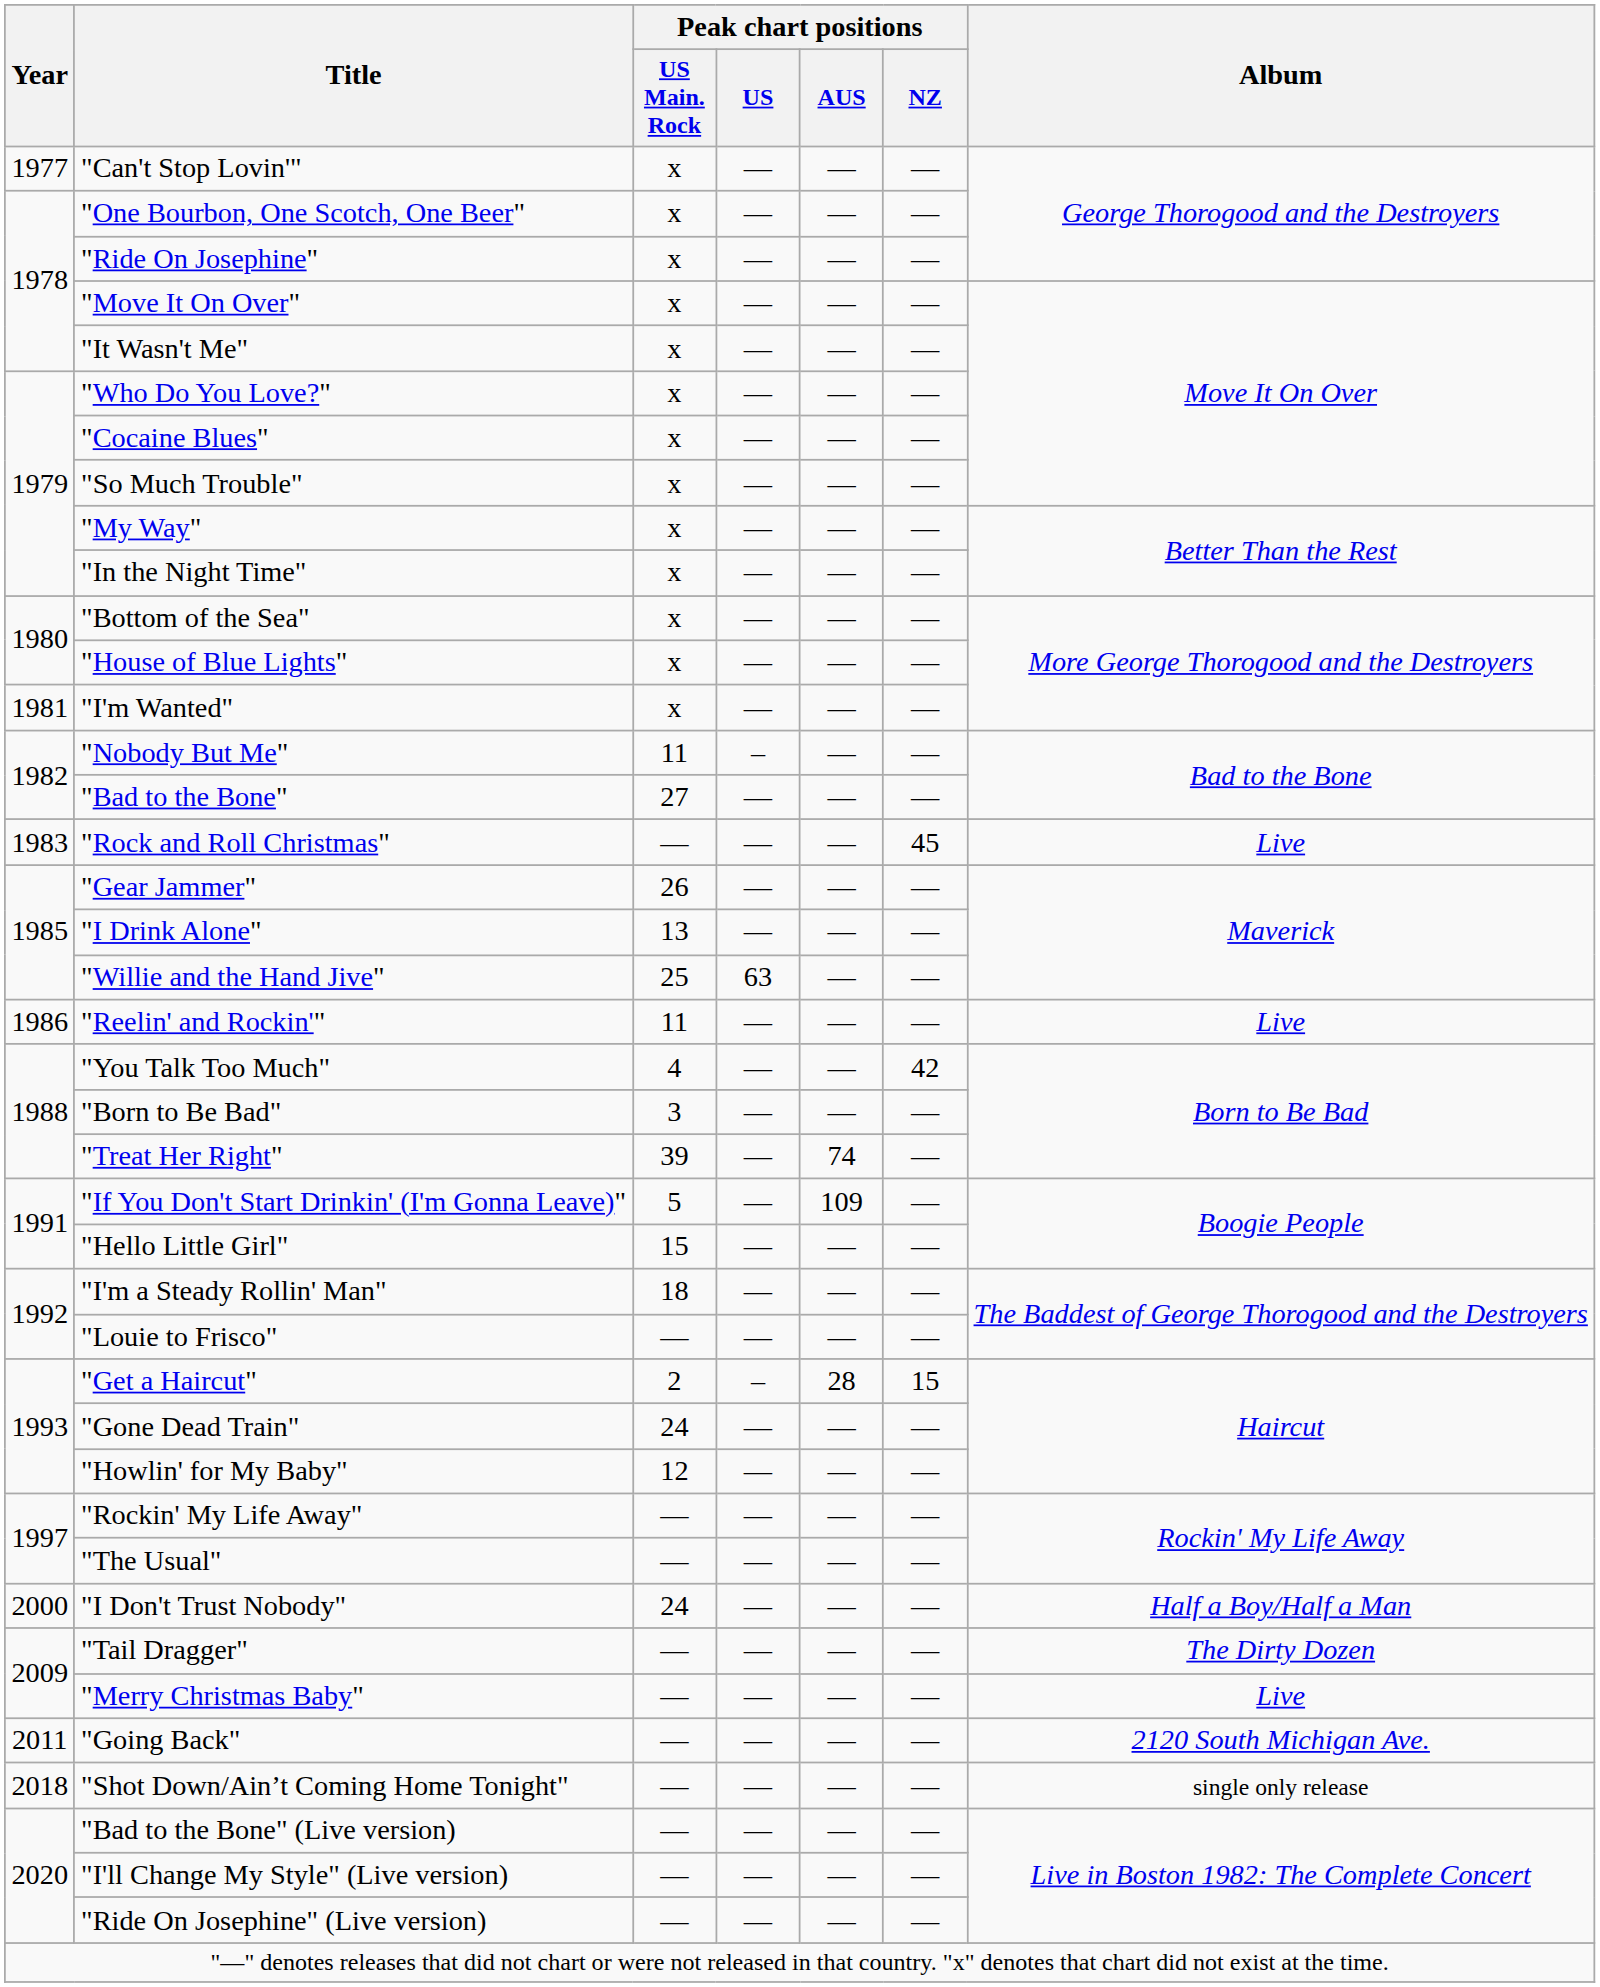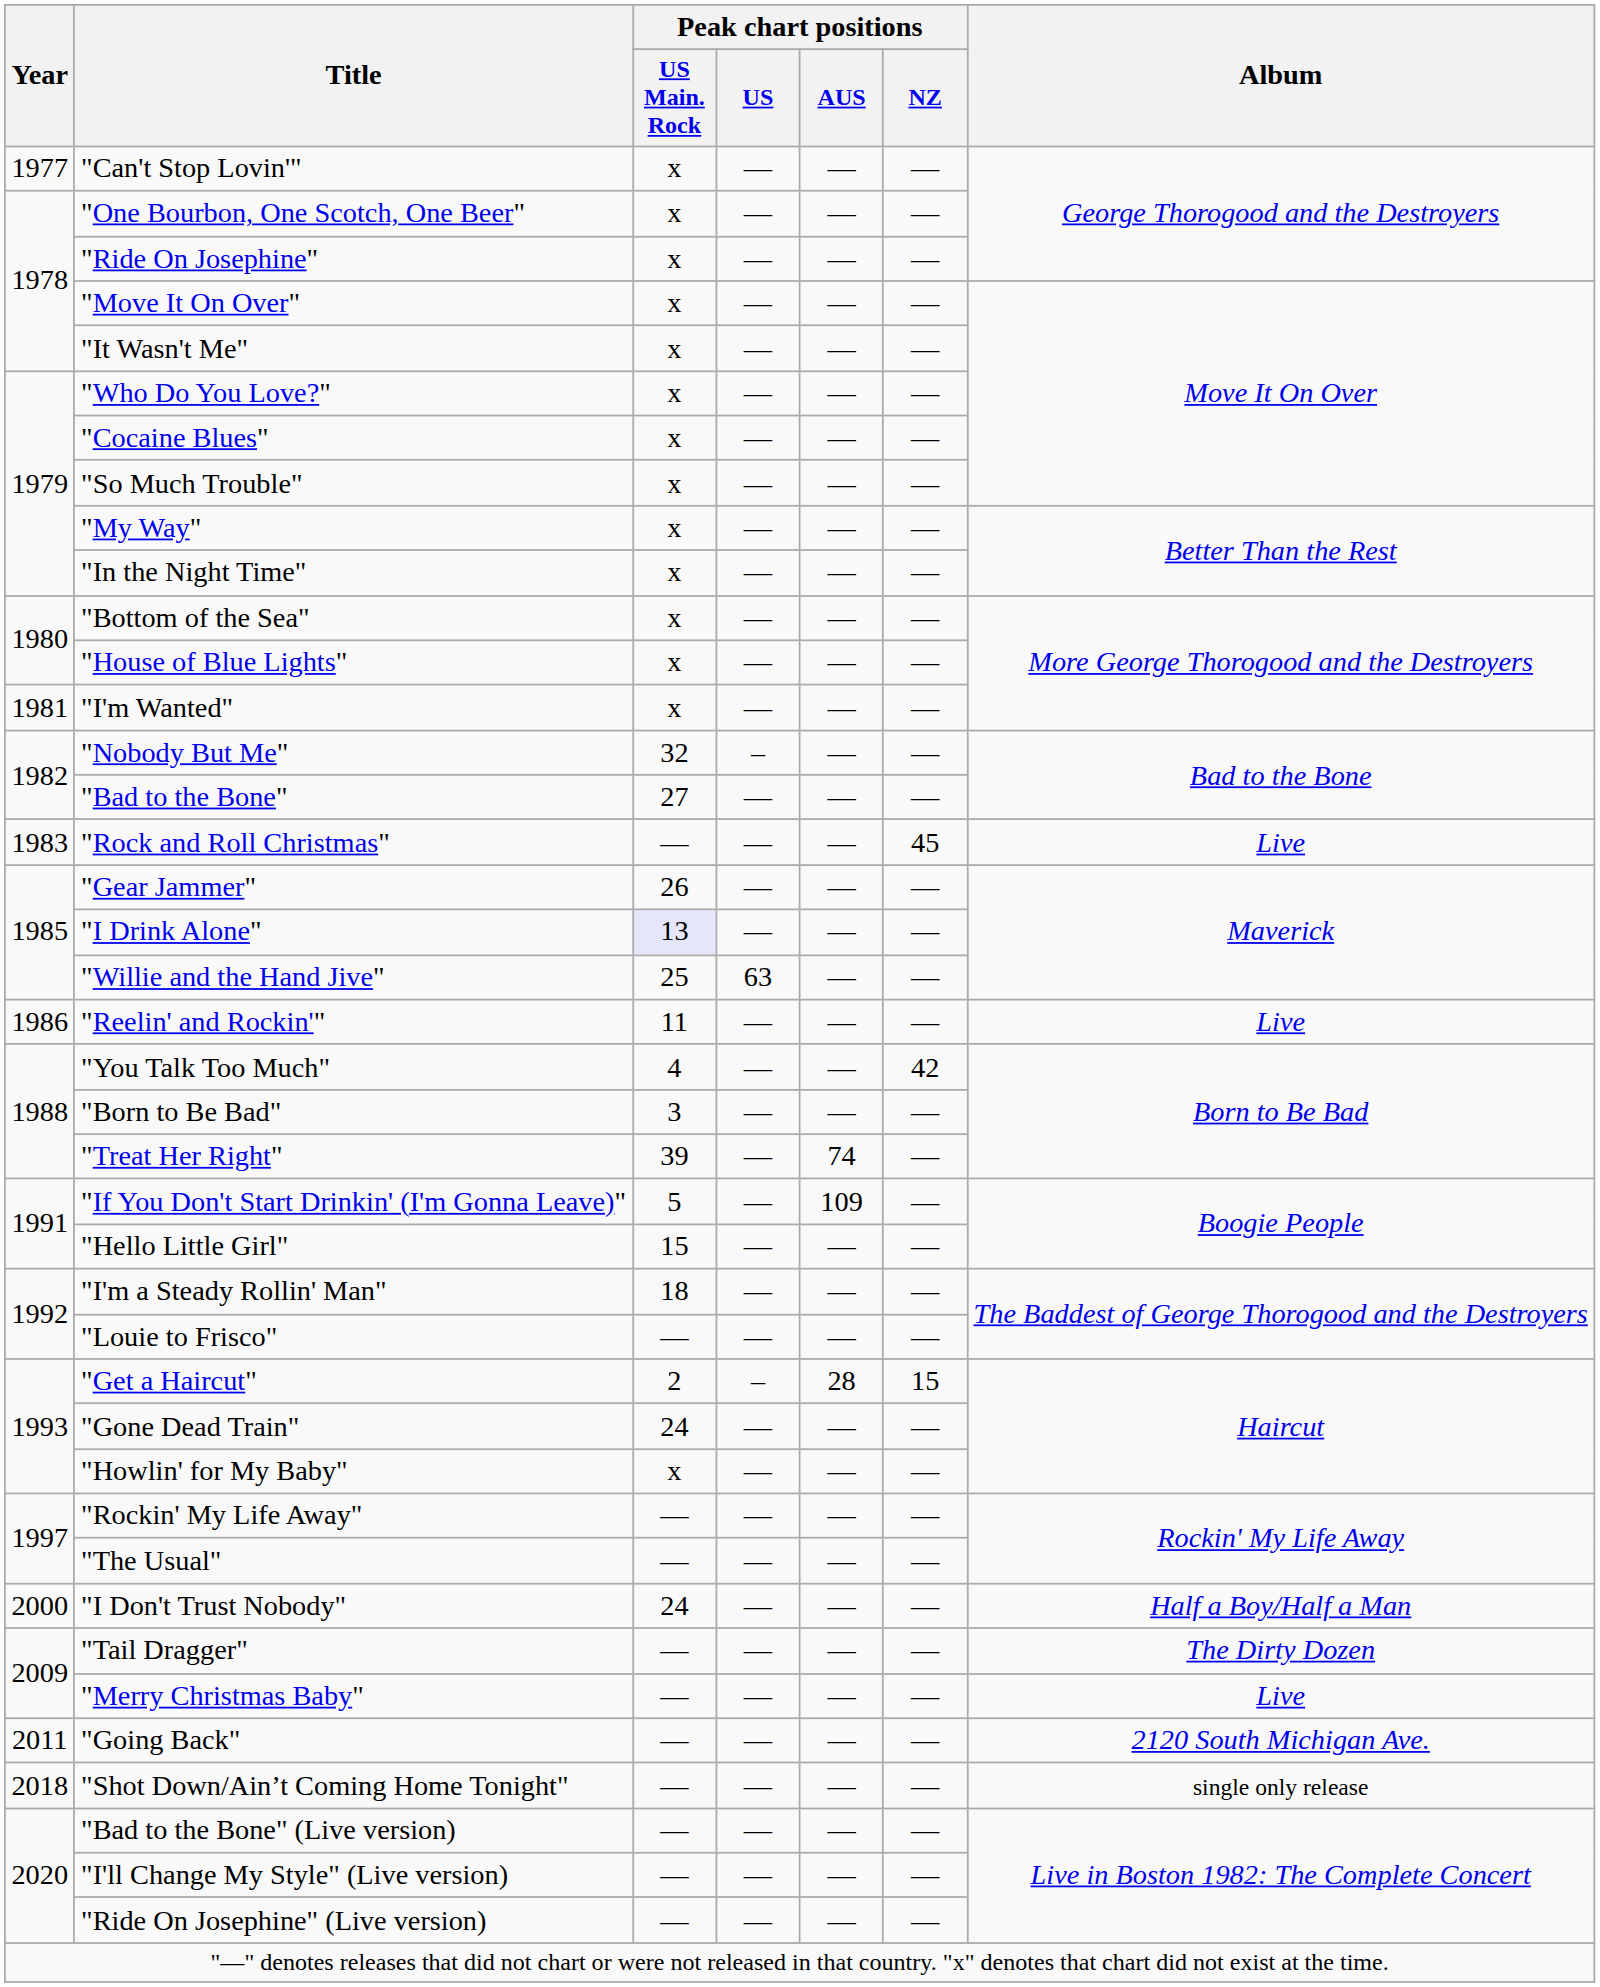 <table class="wikitable plainrowheaders" style="text-align:center;">
 <tr>
 <th rowspan="2">Year</th>
 <th rowspan="2">Title</th>
 <th colspan="4">Peak chart positions</th>
 <th rowspan="2">Album</th>
 </tr>
 <tr>
 <th scope="col" style="width:3em;font-size:85%;"><a href='#'>US Main. Rock</a><br></th>
 <th scope="col" style="width:3em;font-size:85%;"><a href='#'>US</a><br></th>
 <th scope="col" style="width:3em;font-size:85%;"><a href='#'>AUS</a><br></th>
 <th scope="col" style="width:3em;font-size:85%;"><a href='#'>NZ</a><br></th>
 </tr>
 <tr>
 <td>1977</td>
 <td style="text-align:left;">"Can't Stop Lovin'"</td>
 <td>x</td>
 <td>—</td>
 <td>—</td>
 <td>—</td>
 <td rowspan="3"><em><a href='#'>George Thorogood and the Destroyers</a></em></td>
 </tr>
 <tr>
 <td rowspan="4">1978</td>
 <td style="text-align:left;">"<a href='#'>One Bourbon, One Scotch, One Beer</a>"</td>
 <td>x</td>
 <td>—</td>
 <td>—</td>
 <td>—</td>
 </tr>
 <tr>
 <td style="text-align:left;">"<a href='#'>Ride On Josephine</a>"</td>
 <td>x</td>
 <td>—</td>
 <td>—</td>
 <td>—</td>
 </tr>
 <tr>
 <td style="text-align:left;">"<a href='#'>Move It On Over</a>"</td>
 <td>x</td>
 <td>—</td>
 <td>—</td>
 <td>—</td>
 <td rowspan="5"><em><a href='#'>Move It On Over</a></em></td>
 </tr>
 <tr>
 <td style="text-align:left;">"It Wasn't Me"</td>
 <td>x</td>
 <td>—</td>
 <td>—</td>
 <td>—</td>
 </tr>
 <tr>
 <td rowspan="5">1979</td>
 <td style="text-align:left;">"<a href='#'>Who Do You Love?</a>"</td>
 <td>x</td>
 <td>—</td>
 <td>—</td>
 <td>—</td>
 </tr>
 <tr>
 <td style="text-align:left;">"<a href='#'>Cocaine Blues</a>"</td>
 <td>x</td>
 <td>—</td>
 <td>—</td>
 <td>—</td>
 </tr>
 <tr>
 <td style="text-align:left;">"So Much Trouble"</td>
 <td>x</td>
 <td>—</td>
 <td>—</td>
 <td>—</td>
 </tr>
 <tr>
 <td style="text-align:left;">"<a href='#'>My Way</a>"</td>
 <td>x</td>
 <td>—</td>
 <td>—</td>
 <td>—</td>
 <td rowspan="2"><em><a href='#'>Better Than the Rest</a></em></td>
 </tr>
 <tr>
 <td style="text-align:left;">"In the Night Time"</td>
 <td>x</td>
 <td>—</td>
 <td>—</td>
 <td>—</td>
 </tr>
 <tr>
 <td rowspan="2">1980</td>
 <td style="text-align:left;">"Bottom of the Sea"</td>
 <td>x</td>
 <td>—</td>
 <td>—</td>
 <td>—</td>
 <td rowspan="3"><em><a href='#'>More George Thorogood and the Destroyers</a></em></td>
 </tr>
 <tr>
 <td style="text-align:left;">"<a href='#'>House of Blue Lights</a>"</td>
 <td>x</td>
 <td>—</td>
 <td>—</td>
 <td>—</td>
 </tr>
 <tr>
 <td>1981</td>
 <td style="text-align:left;">"I'm Wanted"</td>
 <td>x</td>
 <td>—</td>
 <td>—</td>
 <td>—</td>
 </tr>
 <tr>
 <td rowspan="2">1982</td>
 <td style="text-align:left;">"<a href='#'>Nobody But Me</a>"</td>
-<td>11</td>
+<td>32</td>
 <td>–</td>
 <td>—</td>
 <td>—</td>
 <td rowspan="2"><em><a href='#'>Bad to the Bone</a></em></td>
 </tr>
 <tr>
 <td style="text-align:left;">"<a href='#'>Bad to the Bone</a>"</td>
 <td>27</td>
 <td>—</td>
 <td>—</td>
 <td>—</td>
 </tr>
 <tr>
 <td>1983</td>
 <td style="text-align:left;">"<a href='#'>Rock and Roll Christmas</a>"</td>
 <td>—</td>
 <td>—</td>
 <td>—</td>
 <td>45</td>
 <td><em><a href='#'>Live</a></em></td>
 </tr>
 <tr>
 <td rowspan="3">1985</td>
 <td style="text-align:left;">"<a href='#'>Gear Jammer</a>"</td>
 <td>26</td>
 <td>—</td>
 <td>—</td>
 <td>—</td>
 <td rowspan="3"><em><a href='#'>Maverick</a></em></td>
 </tr>
 <tr>
 <td style="text-align:left;">"<a href='#'>I Drink Alone</a>"</td>
-<td>13</td>
+<td style="background: lavender;">13</td>
 <td>—</td>
 <td>—</td>
 <td>—</td>
 </tr>
 <tr>
 <td style="text-align:left;">"<a href='#'>Willie and the Hand Jive</a>"</td>
 <td>25</td>
 <td>63</td>
 <td>—</td>
 <td>—</td>
 </tr>
 <tr>
 <td>1986</td>
 <td style="text-align:left;">"<a href='#'>Reelin' and Rockin'</a>"</td>
 <td>11</td>
 <td>—</td>
 <td>—</td>
 <td>—</td>
 <td><em><a href='#'>Live</a></em></td>
 </tr>
 <tr>
 <td rowspan="3">1988</td>
 <td style="text-align:left;">"You Talk Too Much"</td>
 <td>4</td>
 <td>—</td>
 <td>—</td>
 <td>42</td>
 <td rowspan="3"><em><a href='#'>Born to Be Bad</a></em></td>
 </tr>
 <tr>
 <td style="text-align:left;">"Born to Be Bad"</td>
 <td>3</td>
 <td>—</td>
 <td>—</td>
 <td>—</td>
 </tr>
 <tr>
 <td style="text-align:left;">"<a href='#'>Treat Her Right</a>"</td>
 <td>39</td>
 <td>—</td>
 <td>74</td>
 <td>—</td>
 </tr>
 <tr>
 <td rowspan="2">1991</td>
 <td style="text-align:left;">"<a href='#'>If You Don't Start Drinkin' (I'm Gonna Leave)</a>"</td>
 <td>5</td>
 <td>—</td>
 <td>109</td>
 <td>—</td>
 <td rowspan="2"><em><a href='#'>Boogie People</a></em></td>
 </tr>
 <tr>
 <td style="text-align:left;">"Hello Little Girl"</td>
 <td>15</td>
 <td>—</td>
 <td>—</td>
 <td>—</td>
 </tr>
 <tr>
 <td rowspan="2">1992</td>
 <td style="text-align:left;">"I'm a Steady Rollin' Man"</td>
 <td>18</td>
 <td>—</td>
 <td>—</td>
 <td>—</td>
 <td rowspan="2"><em><a href='#'>The Baddest of George Thorogood and the Destroyers</a></em></td>
 </tr>
 <tr>
 <td style="text-align:left;">"Louie to Frisco"</td>
 <td>—</td>
 <td>—</td>
 <td>—</td>
 <td>—</td>
 </tr>
 <tr>
 <td rowspan="3">1993</td>
 <td style="text-align:left;">"<a href='#'>Get a Haircut</a>"</td>
 <td>2</td>
 <td>–</td>
 <td>28</td>
 <td>15</td>
 <td rowspan="3"><em><a href='#'>Haircut</a></em></td>
 </tr>
 <tr>
 <td style="text-align:left;">"Gone Dead Train"</td>
 <td>24</td>
 <td>—</td>
 <td>—</td>
 <td>—</td>
 </tr>
 <tr>
 <td style="text-align:left;">"Howlin' for My Baby"</td>
-<td>12</td>
+<td>x</td>
 <td>—</td>
 <td>—</td>
 <td>—</td>
 </tr>
 <tr>
 <td rowspan="2">1997</td>
 <td style="text-align:left;">"Rockin' My Life Away"</td>
 <td>—</td>
 <td>—</td>
 <td>—</td>
 <td>—</td>
 <td rowspan="2"><em><a href='#'>Rockin' My Life Away</a></em></td>
 </tr>
 <tr>
 <td style="text-align:left;">"The Usual"</td>
 <td>—</td>
 <td>—</td>
 <td>—</td>
 <td>—</td>
 </tr>
 <tr>
 <td>2000</td>
 <td style="text-align:left;">"I Don't Trust Nobody"</td>
 <td>24</td>
 <td>—</td>
 <td>—</td>
 <td>—</td>
 <td><em><a href='#'>Half a Boy/Half a Man</a></em></td>
 </tr>
 <tr>
 <td rowspan="2">2009</td>
 <td style="text-align:left;">"Tail Dragger"</td>
 <td>—</td>
 <td>—</td>
 <td>—</td>
 <td>—</td>
 <td><em><a href='#'>The Dirty Dozen</a></em></td>
 </tr>
 <tr>
 <td style="text-align:left;">"<a href='#'>Merry Christmas Baby</a>"</td>
 <td>—</td>
 <td>—</td>
 <td>—</td>
 <td>—</td>
 <td><em><a href='#'>Live</a></em></td>
 </tr>
 <tr>
 <td>2011</td>
 <td style="text-align:left;">"Going Back"</td>
 <td>—</td>
 <td>—</td>
 <td>—</td>
 <td>—</td>
 <td><em><a href='#'>2120 South Michigan Ave.</a></em></td>
 </tr>
 <tr>
 <td>2018</td>
 <td style="text-align:left;">"Shot Down/Ain’t Coming Home Tonight"</td>
 <td>—</td>
 <td>—</td>
 <td>—</td>
 <td>—</td>
 <td><small>single only release</small></td>
 </tr>
 <tr>
 <td rowspan="3">2020</td>
 <td style="text-align:left;">"Bad to the Bone" (Live version)</td>
 <td>—</td>
 <td>—</td>
 <td>—</td>
 <td>—</td>
 <td rowspan="3"><em><a href='#'>Live in Boston 1982: The Complete Concert</a></em></td>
 </tr>
 <tr>
 <td style="text-align:left;">"I'll Change My Style" (Live version)</td>
 <td>—</td>
 <td>—</td>
 <td>—</td>
 <td>—</td>
 </tr>
 <tr>
 <td style="text-align:left;">"Ride On Josephine" (Live version)</td>
 <td>—</td>
 <td>—</td>
 <td>—</td>
 <td>—</td>
 </tr>
 <tr>
 <td colspan="8"  style="text-align:center; font-size:85%;">"—" denotes releases that did not chart or were not released in that country. "x" denotes that chart did not exist at the time.</td>
 </tr>
 </table>
